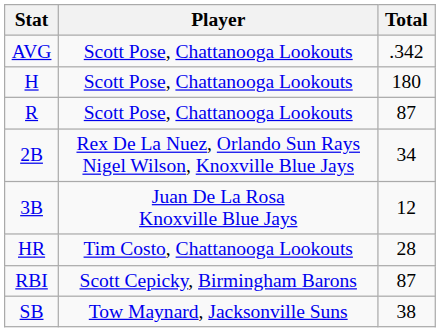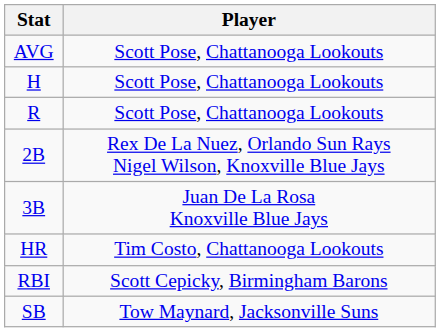 <table class="wikitable" width="40%" style="text-align:center;">
 <tr>
 <th width="5%">Stat</th>
 <th width="60%">Player</th>
-<th width="5%">Total</th>
 </tr>
 <tr>
 <td><a href='#'>AVG</a></td>
 <td><a href='#'>Scott Pose</a>, <a href='#'>Chattanooga Lookouts</a></td>
-<td>.342</td>
 </tr>
 <tr>
 <td><a href='#'>H</a></td>
 <td><a href='#'>Scott Pose</a>, <a href='#'>Chattanooga Lookouts</a></td>
-<td>180</td>
 </tr>
 <tr>
 <td><a href='#'>R</a></td>
 <td><a href='#'>Scott Pose</a>, <a href='#'>Chattanooga Lookouts</a></td>
-<td>87</td>
 </tr>
 <tr>
 <td><a href='#'>2B</a></td>
 <td><a href='#'>Rex De La Nuez</a>, <a href='#'>Orlando Sun Rays</a> <br> <a href='#'>Nigel Wilson</a>, <a href='#'>Knoxville Blue Jays</a></td>
-<td>34</td>
 </tr>
 <tr>
 <td><a href='#'>3B</a></td>
 <td><a href='#'>Juan De La Rosa</a> <br> <a href='#'>Knoxville Blue Jays</a></td>
-<td>12</td>
 </tr>
 <tr>
 <td><a href='#'>HR</a></td>
 <td><a href='#'>Tim Costo</a>, <a href='#'>Chattanooga Lookouts</a></td>
-<td>28</td>
 </tr>
 <tr>
 <td><a href='#'>RBI</a></td>
 <td><a href='#'>Scott Cepicky</a>, <a href='#'>Birmingham Barons</a></td>
-<td>87</td>
 </tr>
 <tr>
 <td><a href='#'>SB</a></td>
 <td><a href='#'>Tow Maynard</a>, <a href='#'>Jacksonville Suns</a></td>
-<td>38</td>
 </tr>
 </table>
